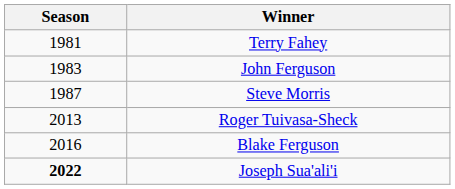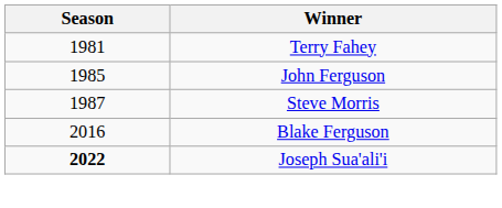 <table class="wikitable" width="50%" style="text-align: center;">
 <tr>
 <th>Season</th>
 <th>Winner</th>
 </tr>
 <tr>
 <td>1981</td>
 <td><a href='#'>Terry Fahey</a></td>
 </tr>
 <tr>
-<td>1983</td>
+<td>1985</td>
 <td><a href='#'>John Ferguson</a></td>
 </tr>
 <tr>
 <td>1987</td>
 <td><a href='#'>Steve Morris</a></td>
-</tr>
-<tr>
-<td>2013</td>
-<td><a href='#'>Roger Tuivasa-Sheck</a></td>
 </tr>
 <tr>
 <td>2016</td>
 <td><a href='#'>Blake Ferguson</a></td>
 </tr>
 <tr>
 <td><strong>2022</strong></td>
 <td><a href='#'>Joseph Sua'ali'i</a></td>
 </tr>
 </table>
